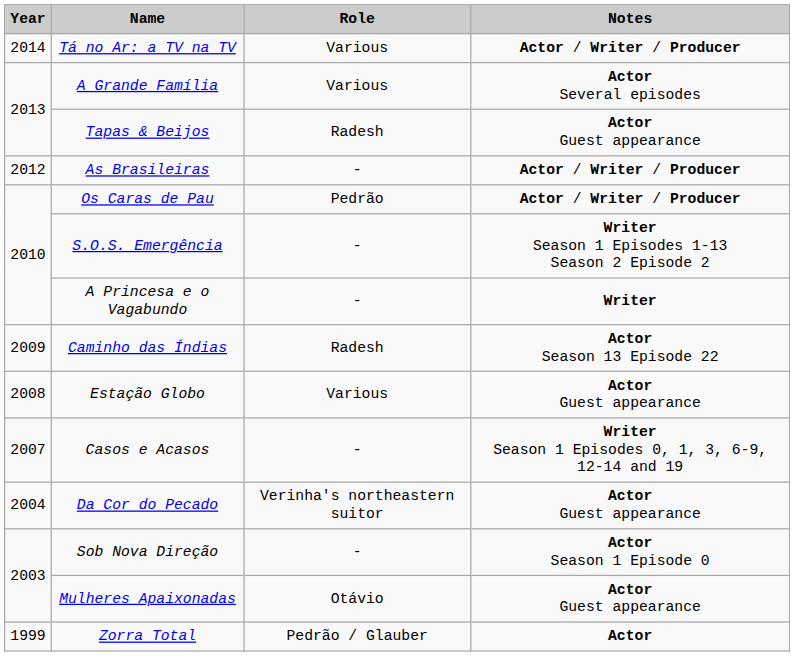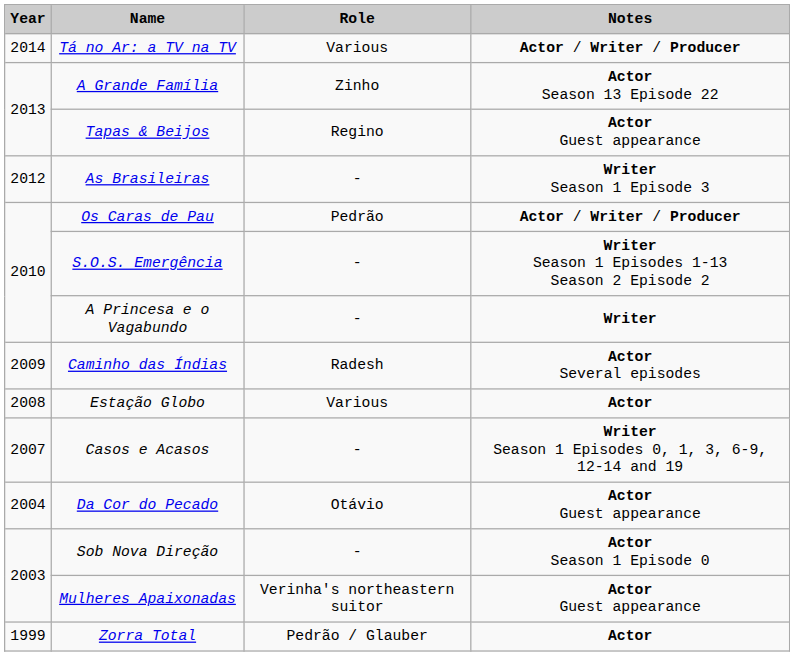 <table class="sortable" border="2" cellpadding="4" cellspacing="0" style="background: #f9f9f9; border: 1px #aaaaaa solid; border-collapse: collapse; font-size: 90%; text-align: center;">
 <tr bgcolor="#CCCCCC" align="center">
 <th>Year</th>
 <th>Name</th>
 <th>Role</th>
 <th>Notes</th>
 </tr>
 <tr>
 <td>2014</td>
 <td><em><a href='#'>Tá no Ar: a TV na TV</a></em></td>
 <td>Various</td>
 <td><strong>Actor</strong> / <strong>Writer</strong> / <strong>Producer</strong></td>
 </tr>
 <tr>
 <td rowspan="2">2013</td>
 <td><em><a href='#'>A Grande Família</a></em></td>
-<td>Various</td>
-<td><strong>Actor</strong><br>Several episodes</td>
+<td>Zinho</td>
+<td><strong>Actor</strong><br>Season 13 Episode 22</td>
 </tr>
 <tr>
 <td><em><a href='#'>Tapas & Beijos</a></em></td>
-<td>Radesh</td>
+<td>Regino</td>
 <td><strong>Actor</strong><br>Guest appearance</td>
 </tr>
 <tr>
 <td>2012</td>
 <td><em><a href='#'>As Brasileiras</a></em></td>
 <td>-</td>
-<td><strong>Actor</strong> / <strong>Writer</strong> / <strong>Producer</strong></td>
+<td><strong>Writer</strong><br>Season 1 Episode 3</td>
 </tr>
 <tr>
 <td rowspan="3">2010</td>
 <td><em><a href='#'>Os Caras de Pau</a></em></td>
 <td>Pedrão</td>
 <td><strong>Actor</strong> / <strong>Writer</strong> / <strong>Producer</strong></td>
 </tr>
 <tr>
 <td><em><a href='#'>S.O.S. Emergência</a></em></td>
 <td>-</td>
 <td><strong>Writer</strong><br>Season 1 Episodes 1-13<br>Season 2 Episode 2</td>
 </tr>
 <tr>
 <td><em>A Princesa e o Vagabundo</em></td>
 <td>-</td>
 <td><strong>Writer</strong></td>
 </tr>
 <tr>
 <td>2009</td>
 <td><em><a href='#'>Caminho das Índias</a></em></td>
 <td>Radesh</td>
-<td><strong>Actor</strong><br>Season 13 Episode 22</td>
+<td><strong>Actor</strong><br>Several episodes</td>
 </tr>
 <tr>
 <td rowspan="2">2008</td>
 <td><em>Estação Globo</em></td>
 <td>Various</td>
-<td><strong>Actor</strong><br>Guest appearance</td>
+<td><strong>Actor</strong></td>
 </tr>
 <tr>
 <td rowspan="2"><em>Casos e Acasos</em></td>
 <td rowspan="2">-</td>
 <td rowspan="2"><strong>Writer</strong><br>Season 1 Episodes 0, 1, 3, 6-9, 12-14 and 19</td>
 </tr>
 <tr>
 <td>2007</td>
 </tr>
 <tr>
 <td>2004</td>
 <td><em><a href='#'>Da Cor do Pecado</a></em></td>
-<td>Verinha's northeastern suitor</td>
+<td>Otávio</td>
 <td><strong>Actor</strong><br>Guest appearance</td>
 </tr>
 <tr>
 <td rowspan="2">2003</td>
 <td><em>Sob Nova Direção</em></td>
 <td>-</td>
 <td><strong>Actor</strong><br>Season 1 Episode 0</td>
 </tr>
 <tr>
 <td><em><a href='#'>Mulheres Apaixonadas</a></em></td>
-<td>Otávio</td>
+<td>Verinha's northeastern suitor</td>
 <td><strong>Actor</strong><br>Guest appearance</td>
 </tr>
 <tr>
 <td>1999</td>
 <td><em><a href='#'>Zorra Total</a></em></td>
 <td>Pedrão / Glauber</td>
 <td><strong>Actor</strong></td>
 </tr>
 </table>
